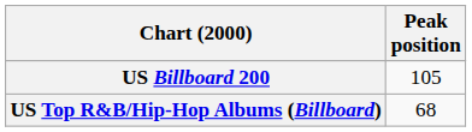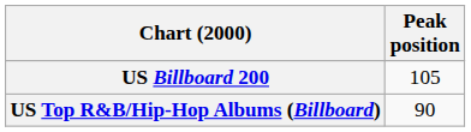 <table class="wikitable sortable plainrowheaders" style="text-align:center">
 <tr>
 <th scope="col">Chart (2000)</th>
 <th scope="col">Peak<br> position</th>
 </tr>
 <tr>
 </tr>
 <tr>
 <th scope="row">US <a href='#'><em>Billboard</em> 200</a></th>
 <td>105</td>
 </tr>
 <tr>
 <th scope="row">US <a href='#'>Top R&B/Hip-Hop Albums</a> (<em><a href='#'>Billboard</a></em>)</th>
-<td>68</td>
+<td>90</td>
 </tr>
 </table>
